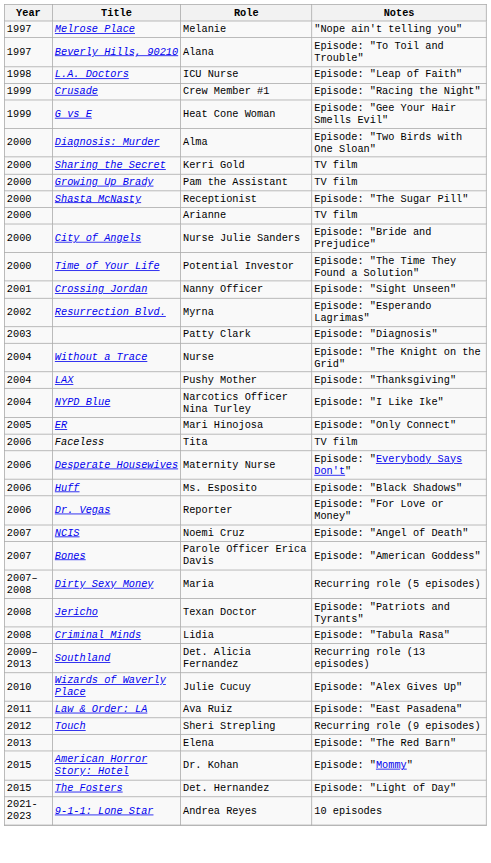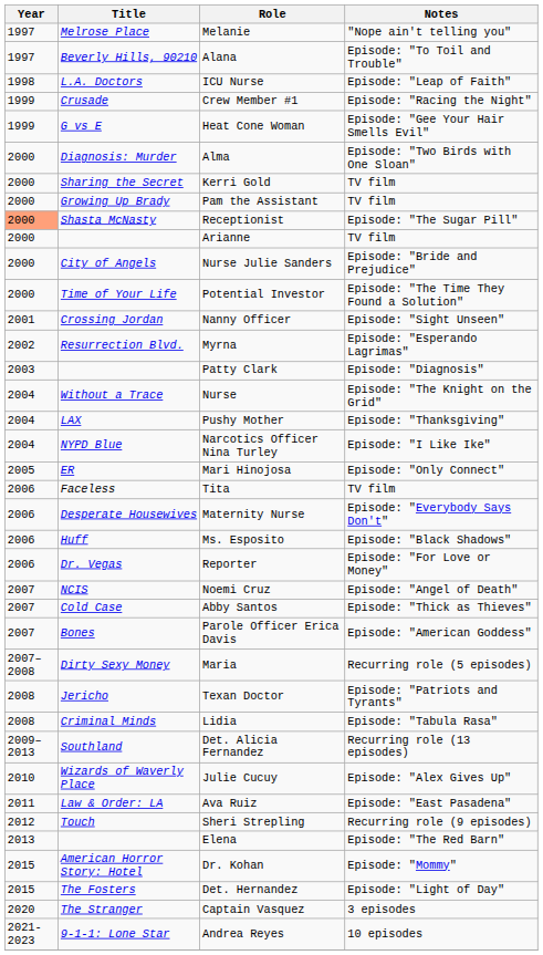 <table class="wikitable sortable">
 <tr>
 <th>Year</th>
 <th>Title</th>
 <th>Role</th>
 <th class="unsortable">Notes</th>
 </tr>
 <tr>
 <td>1997</td>
 <td><em><a href='#'>Melrose Place</a></em></td>
 <td>Melanie</td>
 <td>"Nope ain't telling you"</td>
 </tr>
 <tr>
 <td>1997</td>
 <td><em><a href='#'>Beverly Hills, 90210</a></em></td>
 <td>Alana</td>
 <td>Episode: "To Toil and Trouble"</td>
 </tr>
 <tr>
 <td>1998</td>
 <td><em><a href='#'>L.A. Doctors</a></em></td>
 <td>ICU Nurse</td>
 <td>Episode: "Leap of Faith"</td>
 </tr>
 <tr>
 <td>1999</td>
 <td><em><a href='#'>Crusade</a></em></td>
 <td>Crew Member #1</td>
 <td>Episode: "Racing the Night"</td>
 </tr>
 <tr>
 <td>1999</td>
 <td><em><a href='#'>G vs E</a></em></td>
 <td>Heat Cone Woman</td>
 <td>Episode: "Gee Your Hair Smells Evil"</td>
 </tr>
 <tr>
 <td>2000</td>
 <td><em><a href='#'>Diagnosis: Murder</a></em></td>
 <td>Alma</td>
 <td>Episode: "Two Birds with One Sloan"</td>
 </tr>
 <tr>
 <td>2000</td>
 <td><em><a href='#'>Sharing the Secret</a></em></td>
 <td>Kerri Gold</td>
 <td>TV film</td>
 </tr>
 <tr>
 <td>2000</td>
 <td><em><a href='#'>Growing Up Brady</a></em></td>
 <td>Pam the Assistant</td>
 <td>TV film</td>
 </tr>
 <tr>
-<td>2000</td>
+<td style="background: lightsalmon;">2000</td>
 <td><em><a href='#'>Shasta McNasty</a></em></td>
 <td>Receptionist</td>
 <td>Episode: "The Sugar Pill"</td>
 </tr>
 <tr>
 <td>2000</td>
 <td><em></em></td>
 <td>Arianne</td>
 <td>TV film</td>
 </tr>
 <tr>
 <td>2000</td>
 <td><em><a href='#'>City of Angels</a></em></td>
 <td>Nurse Julie Sanders</td>
 <td>Episode: "Bride and Prejudice"</td>
 </tr>
 <tr>
 <td>2000</td>
 <td><em><a href='#'>Time of Your Life</a></em></td>
 <td>Potential Investor</td>
 <td>Episode: "The Time They Found a Solution"</td>
 </tr>
 <tr>
 <td>2001</td>
 <td><em><a href='#'>Crossing Jordan</a></em></td>
 <td>Nanny Officer</td>
 <td>Episode: "Sight Unseen"</td>
 </tr>
 <tr>
 <td>2002</td>
 <td><em><a href='#'>Resurrection Blvd.</a></em></td>
 <td>Myrna</td>
 <td>Episode: "Esperando Lagrimas"</td>
 </tr>
 <tr>
 <td>2003</td>
 <td><em></em></td>
 <td>Patty Clark</td>
 <td>Episode: "Diagnosis"</td>
 </tr>
 <tr>
 <td>2004</td>
 <td><em><a href='#'>Without a Trace</a></em></td>
 <td>Nurse</td>
 <td>Episode: "The Knight on the Grid"</td>
 </tr>
 <tr>
 <td>2004</td>
 <td><em><a href='#'>LAX</a></em></td>
 <td>Pushy Mother</td>
 <td>Episode: "Thanksgiving"</td>
 </tr>
 <tr>
 <td>2004</td>
 <td><em><a href='#'>NYPD Blue</a></em></td>
 <td>Narcotics Officer Nina Turley</td>
 <td>Episode: "I Like Ike"</td>
 </tr>
 <tr>
 <td>2005</td>
 <td><em><a href='#'>ER</a></em></td>
 <td>Mari Hinojosa</td>
 <td>Episode: "Only Connect"</td>
 </tr>
 <tr>
 <td>2006</td>
 <td><em>Faceless</em></td>
 <td>Tita</td>
 <td>TV film</td>
 </tr>
 <tr>
 <td>2006</td>
 <td><em><a href='#'>Desperate Housewives</a></em></td>
 <td>Maternity Nurse</td>
 <td>Episode: "<a href='#'>Everybody Says Don't</a>"</td>
 </tr>
 <tr>
 <td>2006</td>
 <td><em><a href='#'>Huff</a></em></td>
 <td>Ms. Esposito</td>
 <td>Episode: "Black Shadows"</td>
 </tr>
 <tr>
 <td>2006</td>
 <td><em><a href='#'>Dr. Vegas</a></em></td>
 <td>Reporter</td>
 <td>Episode: "For Love or Money"</td>
 </tr>
 <tr>
 <td>2007</td>
 <td><em><a href='#'>NCIS</a></em></td>
 <td>Noemi Cruz</td>
 <td>Episode: "Angel of Death"</td>
 </tr>
 <tr>
 <td>2007</td>
+<td><em><a href='#'>Cold Case</a></em></td>
+<td>Abby Santos</td>
+<td>Episode: "Thick as Thieves"</td>
+</tr>
+<tr>
+<td>2007</td>
 <td><em><a href='#'>Bones</a></em></td>
 <td>Parole Officer Erica Davis</td>
 <td>Episode: "American Goddess"</td>
 </tr>
 <tr>
 <td>2007–2008</td>
 <td><em><a href='#'>Dirty Sexy Money</a></em></td>
 <td>Maria</td>
 <td>Recurring role (5 episodes)</td>
 </tr>
 <tr>
 <td>2008</td>
 <td><em><a href='#'>Jericho</a></em></td>
 <td>Texan Doctor</td>
 <td>Episode: "Patriots and Tyrants"</td>
 </tr>
 <tr>
 <td>2008</td>
 <td><em><a href='#'>Criminal Minds</a></em></td>
 <td>Lidia</td>
 <td>Episode: "Tabula Rasa"</td>
 </tr>
 <tr>
 <td>2009–2013</td>
 <td><em><a href='#'>Southland</a></em></td>
 <td>Det. Alicia Fernandez</td>
 <td>Recurring role (13 episodes)</td>
 </tr>
 <tr>
 <td>2010</td>
 <td><em><a href='#'>Wizards of Waverly Place</a></em></td>
 <td>Julie Cucuy</td>
 <td>Episode: "Alex Gives Up"</td>
 </tr>
 <tr>
 <td>2011</td>
 <td><em><a href='#'>Law & Order: LA</a></em></td>
 <td>Ava Ruiz</td>
 <td>Episode: "East Pasadena"</td>
 </tr>
 <tr>
 <td>2012</td>
 <td><em><a href='#'>Touch</a></em></td>
 <td>Sheri Strepling</td>
 <td>Recurring role (9 episodes)</td>
 </tr>
 <tr>
 <td>2013</td>
 <td><em></em></td>
 <td>Elena</td>
 <td>Episode: "The Red Barn"</td>
 </tr>
 <tr>
 <td>2015</td>
 <td><em><a href='#'>American Horror Story: Hotel</a></em></td>
 <td>Dr. Kohan</td>
 <td>Episode: "<a href='#'>Mommy</a>"</td>
 </tr>
 <tr>
 <td>2015</td>
 <td><em><a href='#'>The Fosters</a></em></td>
 <td>Det. Hernandez</td>
 <td>Episode: "Light of Day"</td>
 </tr>
 <tr>
+<td>2020</td>
+<td><em><a href='#'>The Stranger</a></em></td>
+<td>Captain Vasquez</td>
+<td>3 episodes</td>
+</tr>
+<tr>
 <td>2021-2023</td>
 <td><em><a href='#'>9-1-1: Lone Star</a></em></td>
 <td>Andrea Reyes</td>
 <td>10 episodes</td>
 </tr>
 <tr>
 </tr>
 </table>
